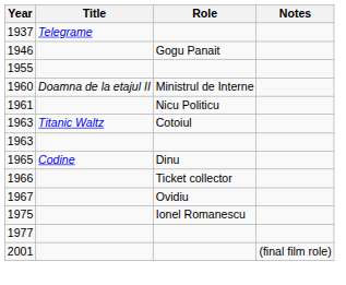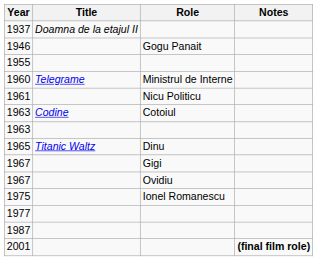 <table class="wikitable">
 <tr>
 <th>Year</th>
 <th>Title</th>
 <th>Role</th>
 <th>Notes</th>
 </tr>
 <tr>
 <td>1937</td>
-<td><em><a href='#'>Telegrame</a></em></td>
+<td><em>Doamna de la etajul II</em></td>
 <td></td>
 <td></td>
 </tr>
 <tr>
 <td>1946</td>
 <td><em></em></td>
 <td>Gogu Panait</td>
 <td></td>
 </tr>
 <tr>
 <td>1955</td>
 <td><em></em></td>
 <td></td>
 <td></td>
 </tr>
 <tr>
 <td>1960</td>
-<td><em>Doamna de la etajul II</em></td>
+<td><em><a href='#'>Telegrame</a></em></td>
 <td>Ministrul de Interne</td>
 <td></td>
 </tr>
 <tr>
 <td>1961</td>
 <td><em></em></td>
 <td>Nicu Politicu</td>
 <td></td>
 </tr>
 <tr>
 <td>1963</td>
-<td><em><a href='#'>Titanic Waltz</a></em></td>
+<td><em><a href='#'>Codine</a></em></td>
 <td>Cotoiul</td>
 <td></td>
 </tr>
 <tr>
 <td>1963</td>
 <td><em></em></td>
 <td></td>
 <td></td>
 </tr>
 <tr>
 <td>1965</td>
-<td><em><a href='#'>Codine</a></em></td>
+<td><em><a href='#'>Titanic Waltz</a></em></td>
 <td>Dinu</td>
 <td></td>
 </tr>
 <tr>
-<td>1966</td>
+<td>1967</td>
 <td><em></em></td>
-<td>Ticket collector</td>
+<td>Gigi</td>
 <td></td>
 </tr>
 <tr>
 <td>1967</td>
 <td><em></em></td>
 <td>Ovidiu</td>
 <td></td>
 </tr>
 <tr>
 <td>1975</td>
 <td><em></em></td>
 <td>Ionel Romanescu</td>
 <td></td>
 </tr>
 <tr>
 <td>1977</td>
 <td><em></em></td>
 <td></td>
 <td></td>
 </tr>
 <tr>
+<td>1987</td>
+<td><em></em></td>
+<td></td>
+<td></td>
+</tr>
+<tr>
 <td>2001</td>
 <td><em></em></td>
 <td></td>
-<td>(final film role)</td>
+<td><strong>(final film role)</strong></td>
 </tr>
 </table>
